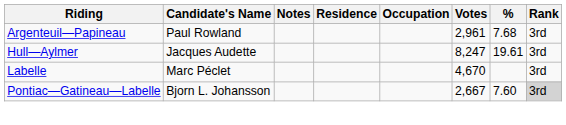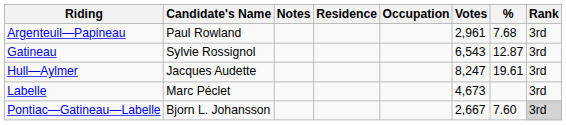 <table class="wikitable sortable">
 <tr>
 <th>Riding<br></th>
 <th>Candidate's Name</th>
 <th>Notes</th>
 <th>Residence</th>
 <th>Occupation</th>
 <th>Votes</th>
 <th>%</th>
 <th>Rank</th>
 </tr>
 <tr>
 <td><a href='#'>Argenteuil—Papineau</a></td>
 <td>Paul Rowland</td>
 <td></td>
 <td></td>
 <td></td>
 <td>2,961</td>
 <td>7.68</td>
 <td>3rd</td>
 </tr>
 <tr>
+<td><a href='#'>Gatineau</a></td>
+<td>Sylvie Rossignol</td>
+<td></td>
+<td></td>
+<td></td>
+<td>6,543</td>
+<td>12.87</td>
+<td>3rd</td>
+</tr>
+<tr>
 <td><a href='#'>Hull—Aylmer</a></td>
 <td>Jacques Audette</td>
 <td></td>
 <td></td>
 <td></td>
 <td>8,247</td>
 <td>19.61</td>
 <td>3rd</td>
 </tr>
 <tr>
 <td><a href='#'>Labelle</a></td>
 <td>Marc Péclet</td>
 <td></td>
 <td></td>
 <td></td>
-<td>4,670</td>
+<td>4,673</td>
 <td></td>
 <td>3rd</td>
 </tr>
 <tr>
 <td><a href='#'>Pontiac—Gatineau—Labelle</a></td>
 <td>Bjorn L. Johansson</td>
 <td></td>
 <td></td>
 <td></td>
 <td>2,667</td>
 <td>7.60</td>
 <td style="background: lightgrey;">3rd</td>
 </tr>
 </table>
